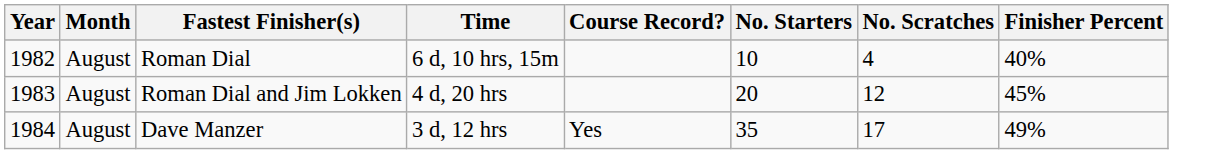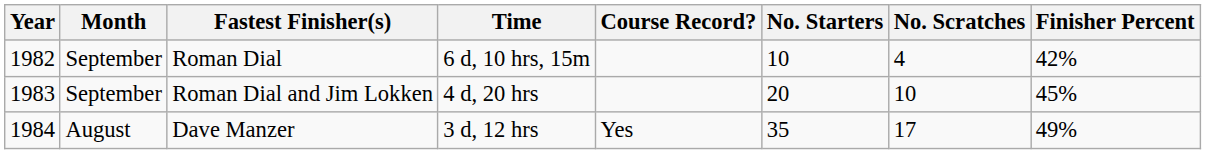 <table class="wikitable">
 <tr>
 <th>Year</th>
 <th>Month</th>
 <th>Fastest Finisher(s)</th>
 <th>Time</th>
 <th>Course Record?</th>
 <th>No. Starters</th>
 <th>No. Scratches</th>
 <th>Finisher Percent</th>
 </tr>
 <tr>
 <td>1982</td>
-<td>August</td>
+<td>September</td>
 <td>Roman Dial</td>
 <td>6 d, 10 hrs, 15m</td>
 <td></td>
 <td>10</td>
 <td>4</td>
-<td>40%</td>
+<td>42%</td>
 </tr>
 <tr>
 <td>1983</td>
-<td>August</td>
+<td>September</td>
 <td>Roman Dial and Jim Lokken</td>
 <td>4 d, 20 hrs</td>
 <td></td>
 <td>20</td>
-<td>12</td>
+<td>10</td>
 <td>45%</td>
 </tr>
 <tr>
 <td>1984</td>
 <td>August</td>
 <td>Dave Manzer</td>
 <td>3 d, 12 hrs</td>
 <td>Yes</td>
 <td>35</td>
 <td>17</td>
 <td>49%</td>
 </tr>
 </table>
